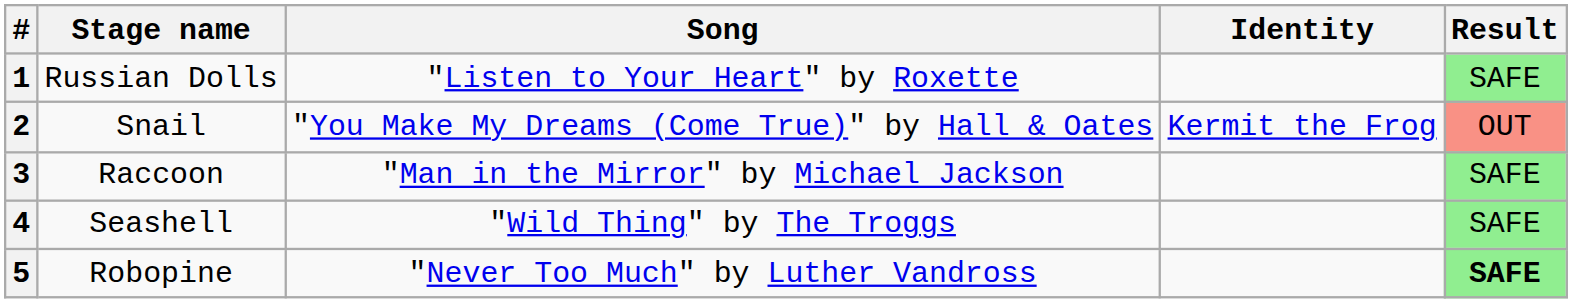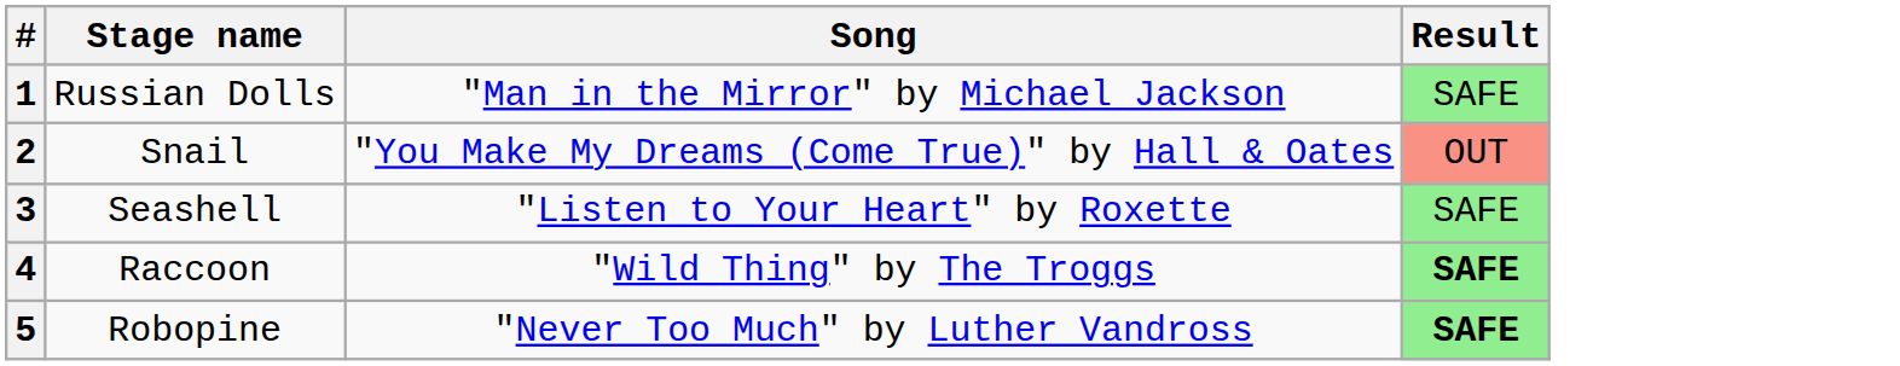 <table class="wikitable plainrowheaders" style="text-align: center;">
 <tr>
 <th>#</th>
 <th>Stage name</th>
 <th>Song</th>
-<th>Identity</th>
 <th>Result</th>
 </tr>
 <tr>
 <th>1</th>
 <td>Russian Dolls</td>
-<td>"<a href='#'>Listen to Your Heart</a>" by <a href='#'>Roxette</a></td>
-<td></td>
+<td>"<a href='#'>Man in the Mirror</a>" by <a href='#'>Michael Jackson</a></td>
 <td bgcolor=lightgreen>SAFE</td>
 </tr>
 <tr>
 <th>2</th>
 <td>Snail</td>
 <td>"<a href='#'>You Make My Dreams (Come True)</a>" by <a href='#'>Hall & Oates</a></td>
-<td><a href='#'>Kermit the Frog</a></td>
 <td bgcolor=#F99185>OUT</td>
 </tr>
 <tr>
 <th>3</th>
-<td>Raccoon</td>
-<td>"<a href='#'>Man in the Mirror</a>" by <a href='#'>Michael Jackson</a></td>
-<td></td>
+<td>Seashell</td>
+<td>"<a href='#'>Listen to Your Heart</a>" by <a href='#'>Roxette</a></td>
 <td bgcolor=lightgreen>SAFE</td>
 </tr>
 <tr>
 <th>4</th>
-<td>Seashell</td>
+<td>Raccoon</td>
 <td>"<a href='#'>Wild Thing</a>" by <a href='#'>The Troggs</a></td>
-<td></td>
-<td bgcolor=lightgreen>SAFE</td>
+<td bgcolor=lightgreen><strong>SAFE</strong></td>
 </tr>
 <tr>
 <th>5</th>
 <td>Robopine</td>
 <td>"<a href='#'>Never Too Much</a>" by <a href='#'>Luther Vandross</a></td>
-<td></td>
 <td bgcolor=lightgreen><strong>SAFE</strong></td>
 </tr>
 </table>
